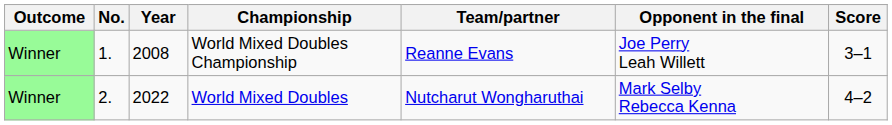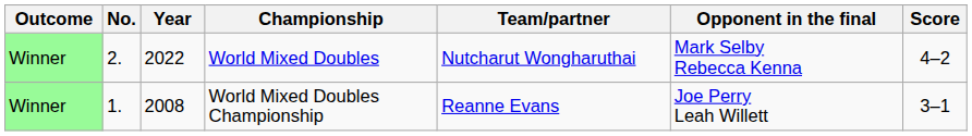 <table class="wikitable sortable">
 <tr>
 <th scope="col" style="width:80px;">Outcome</th>
 <th scope="col" style="width:20px;">No.</th>
 <th scope="col" style="width:50px;">Year</th>
 <th scope="col" style="width:200px;">Championship</th>
 <th scope="col" style="width:200px;">Team/partner</th>
 <th scope="col" style="width:200px;">Opponent in the final</th>
 <th scope="col" style="width:50px;">Score</th>
 </tr>
 <tr>
 <td style="background:#98fb98;">Winner</td>
+<td>2.</td>
+<td>2022</td>
+<td><a href='#'>World Mixed Doubles</a></td>
+<td> <a href='#'>Nutcharut Wongharuthai</a></td>
+<td> <a href='#'>Mark Selby</a><br> <a href='#'>Rebecca Kenna</a></td>
+<td align="center">4–2</td>
+</tr>
+<tr>
+<td style="background:#98fb98;">Winner</td>
 <td>1.</td>
 <td>2008</td>
 <td>World Mixed Doubles Championship</td>
 <td> <a href='#'>Reanne Evans</a></td>
 <td> <a href='#'>Joe Perry</a><br> Leah Willett</td>
 <td align="center">3–1</td>
 </tr>
-<tr>
-<td style="background:#98fb98;">Winner</td>
-<td>2.</td>
-<td>2022</td>
-<td><a href='#'>World Mixed Doubles</a></td>
-<td> <a href='#'>Nutcharut Wongharuthai</a></td>
-<td> <a href='#'>Mark Selby</a><br> <a href='#'>Rebecca Kenna</a></td>
-<td align="center">4–2</td>
-</tr>
 </table>
